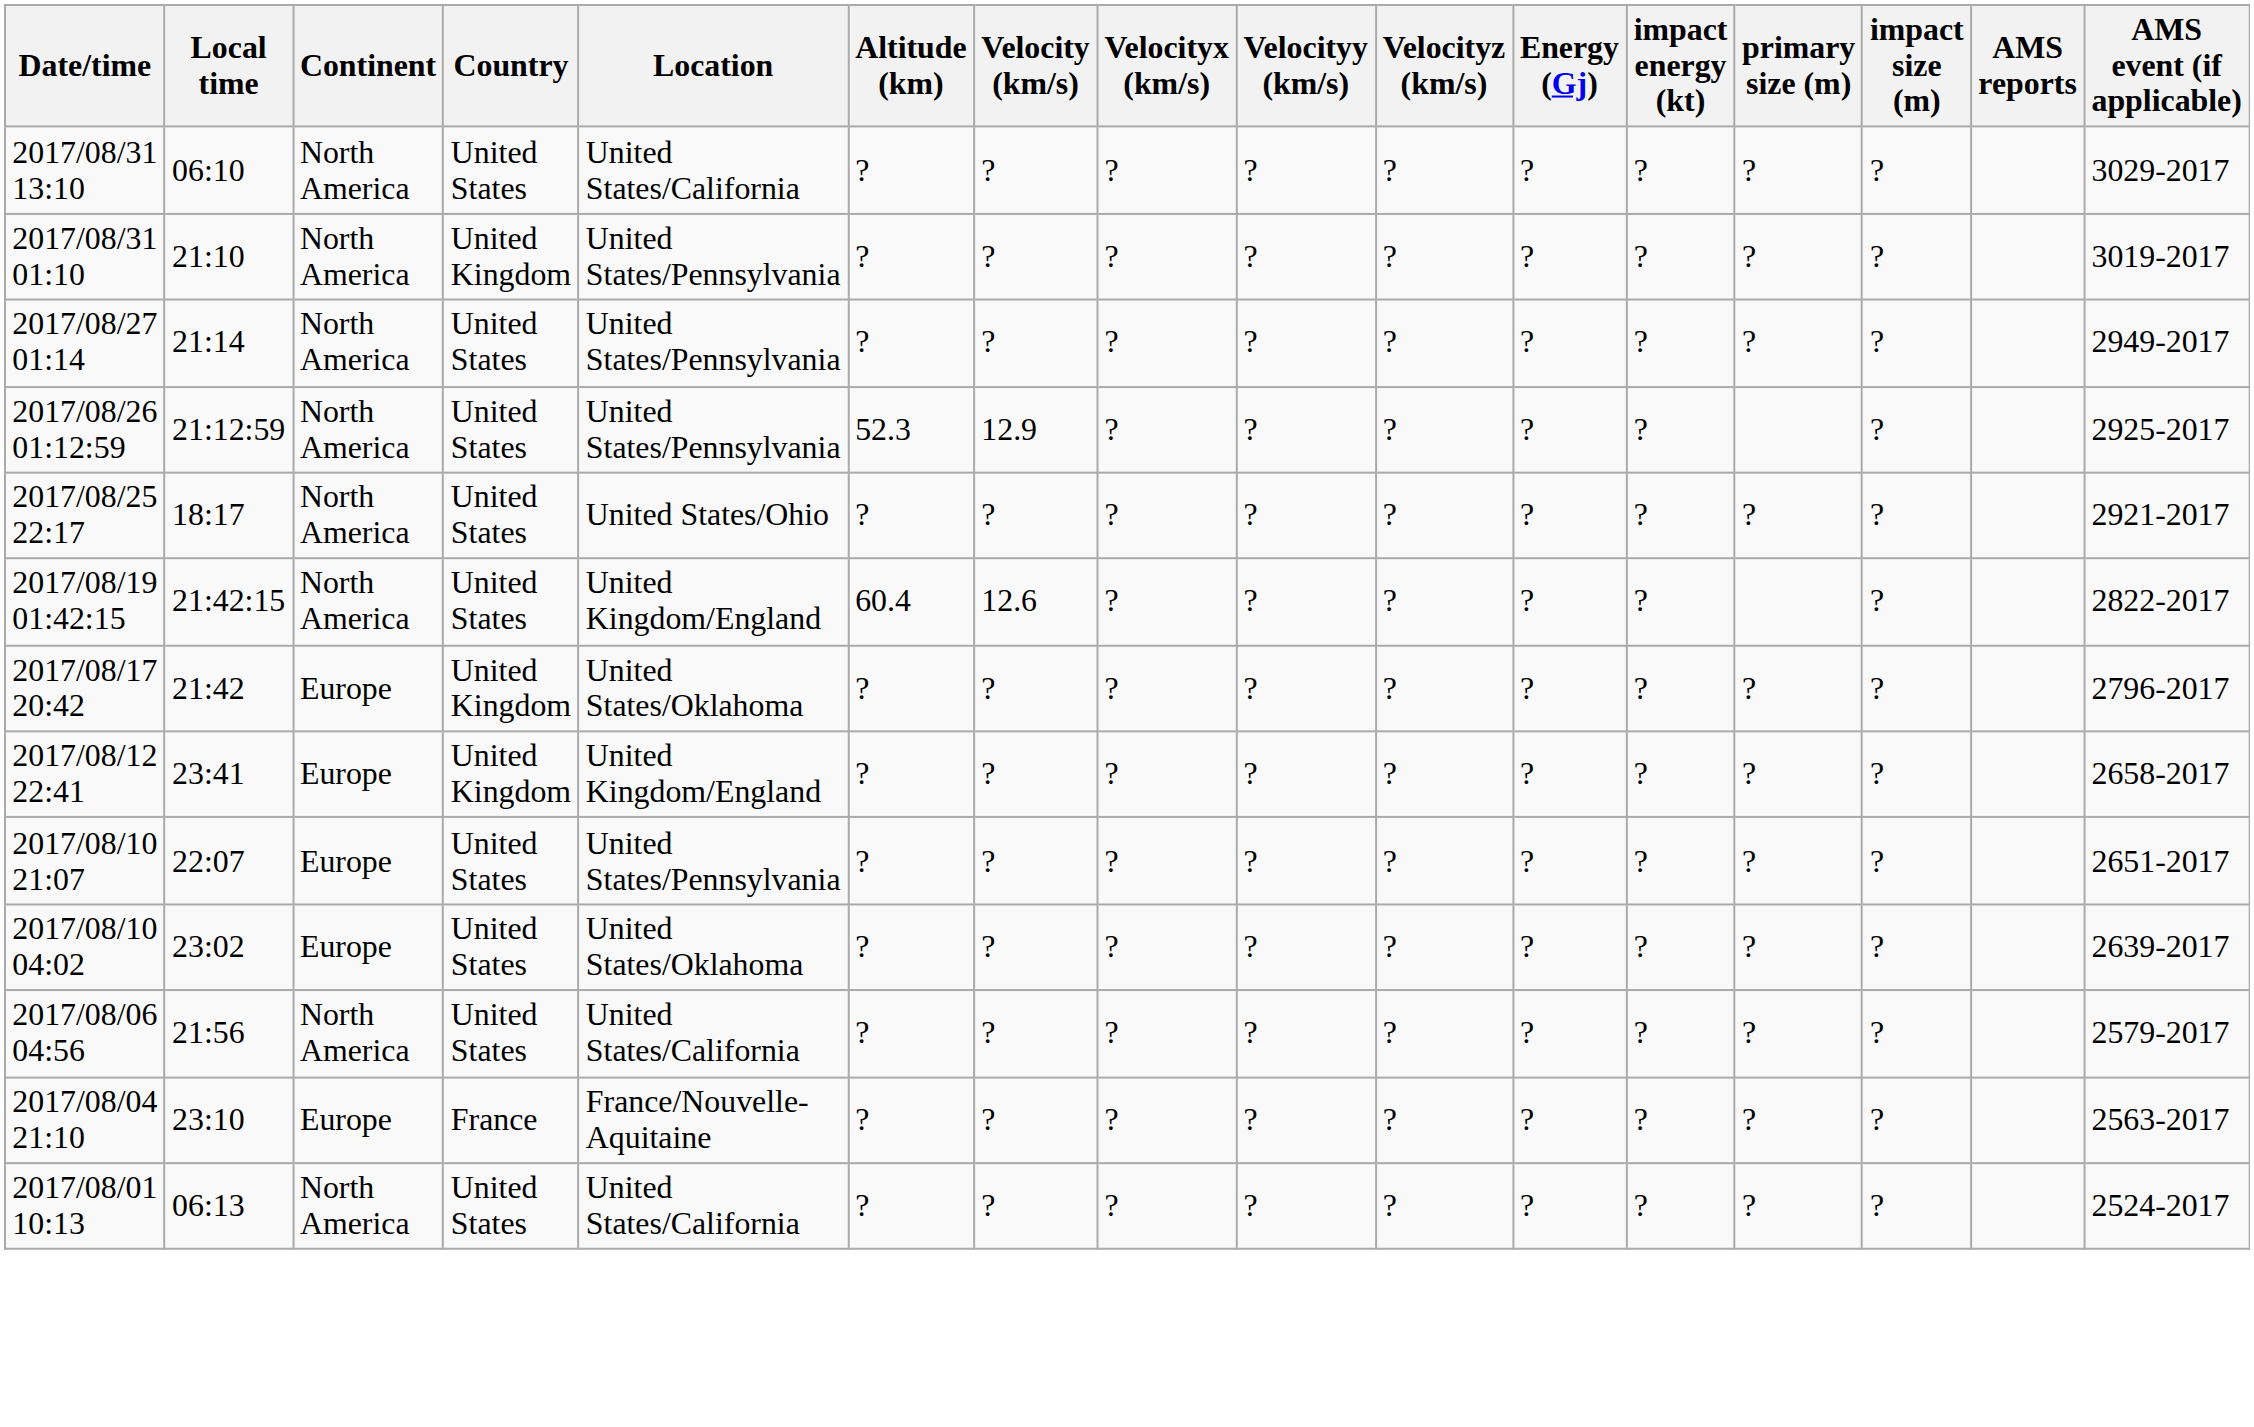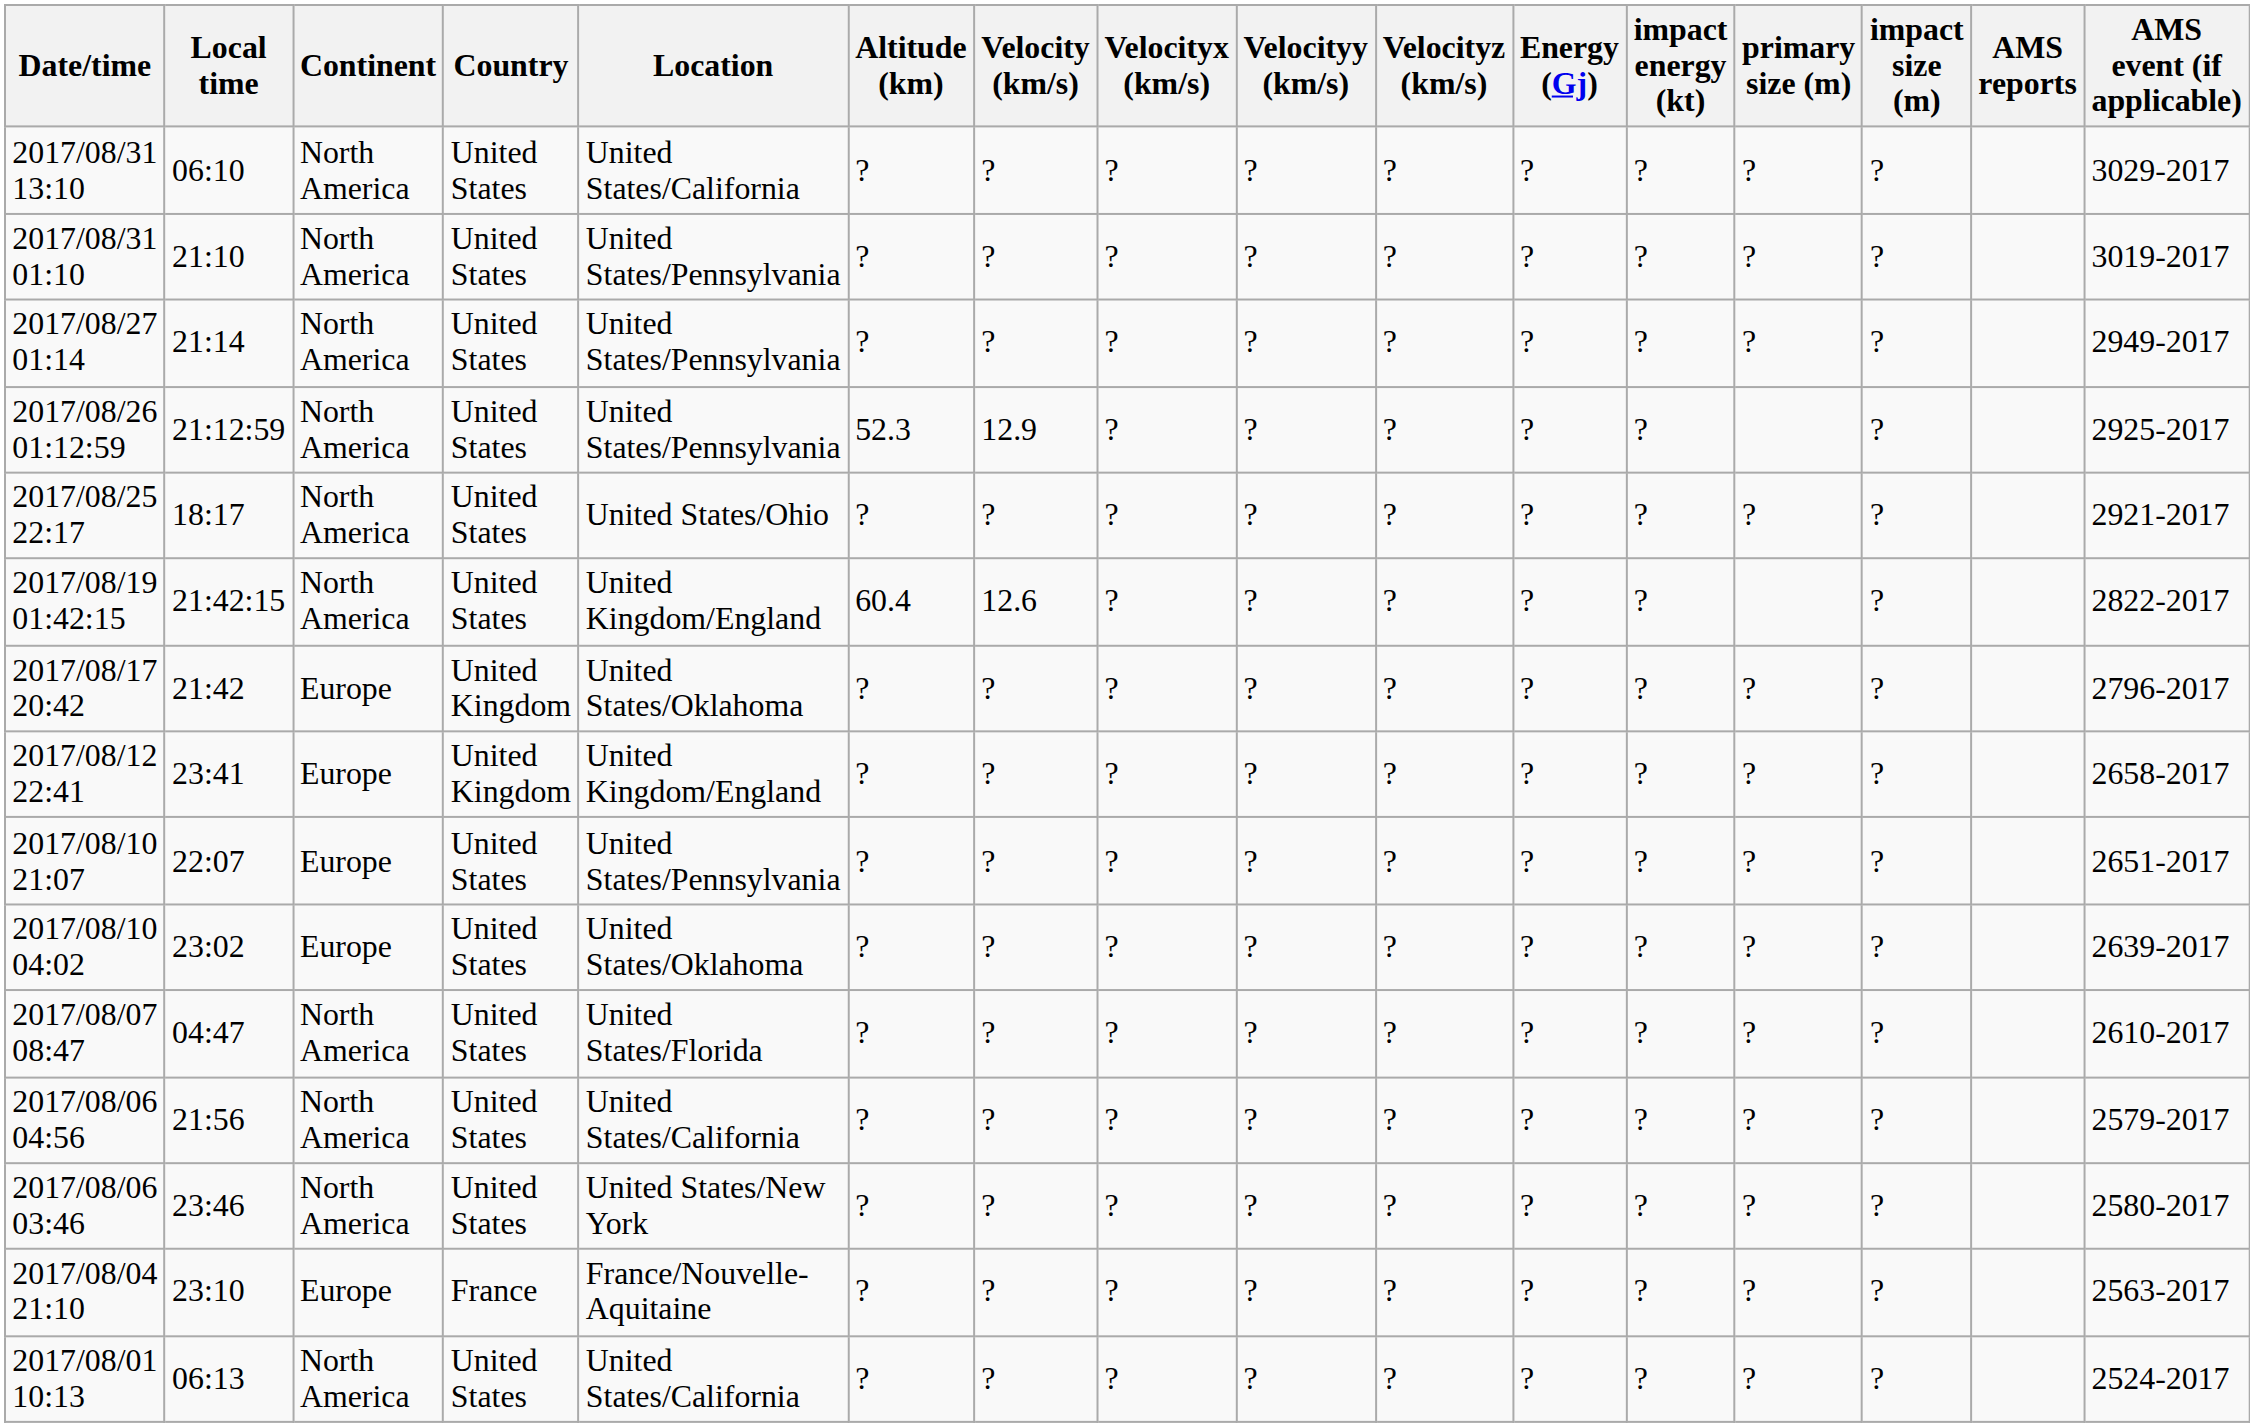 <table class="wikitable sortable">
 <tr>
 <th>Date/time</th>
 <th>Local time</th>
 <th>Continent</th>
 <th>Country</th>
 <th>Location</th>
 <th>Altitude (km)</th>
 <th>Velocity (km/s)</th>
 <th>Velocityx (km/s)</th>
 <th>Velocityy (km/s)</th>
 <th>Velocityz (km/s)</th>
 <th>Energy (<a href='#'>Gj</a>)</th>
 <th>impact energy (kt)</th>
 <th>primary size (m)</th>
 <th>impact size (m)</th>
 <th>AMS reports</th>
 <th>AMS event (if applicable)</th>
 </tr>
 <tr>
 <td>2017/08/31 13:10</td>
 <td>06:10</td>
 <td>North America</td>
 <td>United States</td>
 <td>United States/California</td>
 <td>?</td>
 <td>?</td>
 <td>?</td>
 <td>?</td>
 <td>?</td>
 <td>?</td>
 <td>?</td>
 <td>?</td>
 <td>?</td>
 <td></td>
 <td>3029-2017</td>
 </tr>
 <tr>
 <td>2017/08/31 01:10</td>
 <td>21:10</td>
 <td>North America</td>
-<td>United Kingdom</td>
+<td>United States</td>
 <td>United States/Pennsylvania</td>
 <td>?</td>
 <td>?</td>
 <td>?</td>
 <td>?</td>
 <td>?</td>
 <td>?</td>
 <td>?</td>
 <td>?</td>
 <td>?</td>
 <td></td>
 <td>3019-2017</td>
 </tr>
 <tr>
 <td>2017/08/27 01:14</td>
 <td>21:14</td>
 <td>North America</td>
 <td>United States</td>
 <td>United States/Pennsylvania</td>
 <td>?</td>
 <td>?</td>
 <td>?</td>
 <td>?</td>
 <td>?</td>
 <td>?</td>
 <td>?</td>
 <td>?</td>
 <td>?</td>
 <td></td>
 <td>2949-2017</td>
 </tr>
 <tr>
 <td>2017/08/26 01:12:59</td>
 <td>21:12:59</td>
 <td>North America</td>
 <td>United States</td>
 <td>United States/Pennsylvania</td>
 <td>52.3</td>
 <td>12.9</td>
 <td>?</td>
 <td>?</td>
 <td>?</td>
 <td>?</td>
 <td>?</td>
 <td></td>
 <td>?</td>
 <td></td>
 <td>2925-2017</td>
 </tr>
 <tr>
 <td>2017/08/25 22:17</td>
 <td>18:17</td>
 <td>North America</td>
 <td>United States</td>
 <td>United States/Ohio</td>
 <td>?</td>
 <td>?</td>
 <td>?</td>
 <td>?</td>
 <td>?</td>
 <td>?</td>
 <td>?</td>
 <td>?</td>
 <td>?</td>
 <td></td>
 <td>2921-2017</td>
 </tr>
 <tr>
 <td>2017/08/19 01:42:15</td>
 <td>21:42:15</td>
 <td>North America</td>
 <td>United States</td>
 <td>United Kingdom/England</td>
 <td>60.4</td>
 <td>12.6</td>
 <td>?</td>
 <td>?</td>
 <td>?</td>
 <td>?</td>
 <td>?</td>
 <td></td>
 <td>?</td>
 <td></td>
 <td>2822-2017</td>
 </tr>
 <tr>
 <td>2017/08/17 20:42</td>
 <td>21:42</td>
 <td>Europe</td>
 <td>United Kingdom</td>
 <td>United States/Oklahoma</td>
 <td>?</td>
 <td>?</td>
 <td>?</td>
 <td>?</td>
 <td>?</td>
 <td>?</td>
 <td>?</td>
 <td>?</td>
 <td>?</td>
 <td></td>
 <td>2796-2017</td>
 </tr>
 <tr>
 <td>2017/08/12 22:41</td>
 <td>23:41</td>
 <td>Europe</td>
 <td>United Kingdom</td>
 <td>United Kingdom/England</td>
 <td>?</td>
 <td>?</td>
 <td>?</td>
 <td>?</td>
 <td>?</td>
 <td>?</td>
 <td>?</td>
 <td>?</td>
 <td>?</td>
 <td></td>
 <td>2658-2017</td>
 </tr>
 <tr>
 <td>2017/08/10 21:07</td>
 <td>22:07</td>
 <td>Europe</td>
 <td>United States</td>
 <td>United States/Pennsylvania</td>
 <td>?</td>
 <td>?</td>
 <td>?</td>
 <td>?</td>
 <td>?</td>
 <td>?</td>
 <td>?</td>
 <td>?</td>
 <td>?</td>
 <td></td>
 <td>2651-2017</td>
 </tr>
 <tr>
 <td>2017/08/10 04:02</td>
 <td>23:02</td>
 <td>Europe</td>
 <td>United States</td>
 <td>United States/Oklahoma</td>
 <td>?</td>
 <td>?</td>
 <td>?</td>
 <td>?</td>
 <td>?</td>
 <td>?</td>
 <td>?</td>
 <td>?</td>
 <td>?</td>
 <td></td>
 <td>2639-2017</td>
 </tr>
 <tr>
+<td>2017/08/07 08:47</td>
+<td>04:47</td>
+<td>North America</td>
+<td>United States</td>
+<td>United States/Florida</td>
+<td>?</td>
+<td>?</td>
+<td>?</td>
+<td>?</td>
+<td>?</td>
+<td>?</td>
+<td>?</td>
+<td>?</td>
+<td>?</td>
+<td></td>
+<td>2610-2017</td>
+</tr>
+<tr>
 <td>2017/08/06 04:56</td>
 <td>21:56</td>
 <td>North America</td>
 <td>United States</td>
 <td>United States/California</td>
 <td>?</td>
 <td>?</td>
 <td>?</td>
 <td>?</td>
 <td>?</td>
 <td>?</td>
 <td>?</td>
 <td>?</td>
 <td>?</td>
 <td></td>
 <td>2579-2017</td>
+</tr>
+<tr>
+<td>2017/08/06 03:46</td>
+<td>23:46</td>
+<td>North America</td>
+<td>United States</td>
+<td>United States/New York</td>
+<td>?</td>
+<td>?</td>
+<td>?</td>
+<td>?</td>
+<td>?</td>
+<td>?</td>
+<td>?</td>
+<td>?</td>
+<td>?</td>
+<td></td>
+<td>2580-2017</td>
 </tr>
 <tr>
 <td>2017/08/04 21:10</td>
 <td>23:10</td>
 <td>Europe</td>
 <td>France</td>
 <td>France/Nouvelle-Aquitaine</td>
 <td>?</td>
 <td>?</td>
 <td>?</td>
 <td>?</td>
 <td>?</td>
 <td>?</td>
 <td>?</td>
 <td>?</td>
 <td>?</td>
 <td></td>
 <td>2563-2017</td>
 </tr>
 <tr>
 <td>2017/08/01 10:13</td>
 <td>06:13</td>
 <td>North America</td>
 <td>United States</td>
 <td>United States/California</td>
 <td>?</td>
 <td>?</td>
 <td>?</td>
 <td>?</td>
 <td>?</td>
 <td>?</td>
 <td>?</td>
 <td>?</td>
 <td>?</td>
 <td></td>
 <td>2524-2017</td>
 </tr>
 </table>
